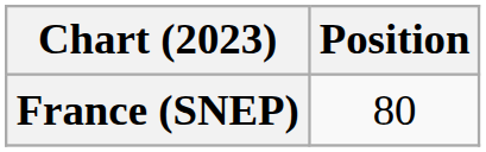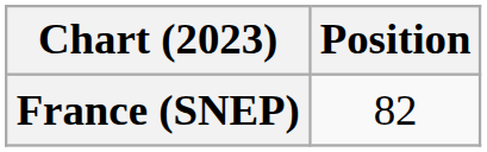 <table class="wikitable plainrowheaders" style="text-align:center">
 <tr>
 <th scope="col">Chart (2023)</th>
 <th scope="col">Position</th>
 </tr>
 <tr>
 <th scope="row">France (SNEP)</th>
-<td>80</td>
+<td>82</td>
 </tr>
 </table>
